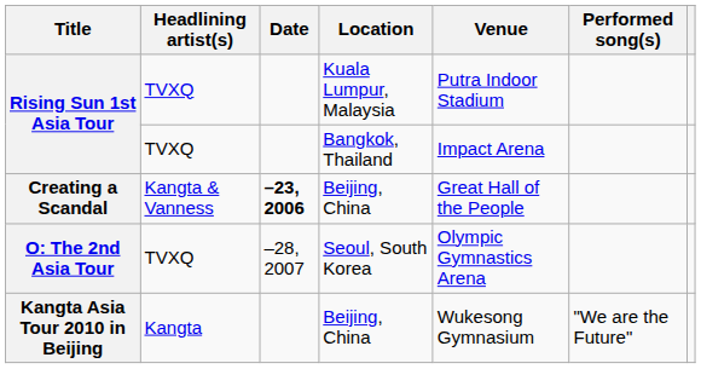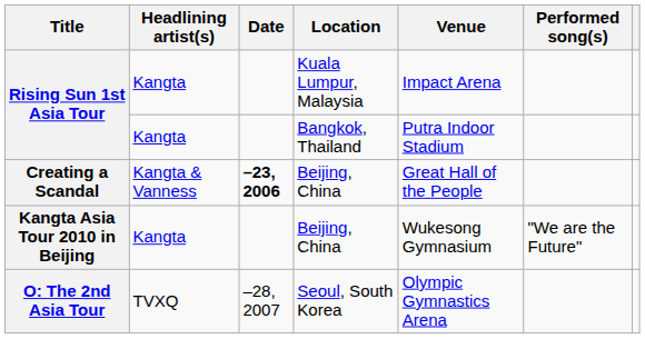 <table class="wikitable plainrowheaders sortable">
 <tr>
 <th scope="col">Title</th>
 <th scope="col">Headlining artist(s)</th>
 <th scope="col">Date</th>
 <th scope="col">Location</th>
 <th scope="col">Venue</th>
 <th scope="col" class="unsortable">Performed song(s)</th>
 <th scope="col" class="unsortable"></th>
 </tr>
 <tr>
 <th scope="rowgroup" rowspan="2"><a href='#'>Rising Sun 1st Asia Tour</a></th>
-<td><a href='#'>TVXQ</a></td>
+<td><a href='#'>Kangta</a></td>
 <td></td>
 <td><a href='#'>Kuala Lumpur</a>, Malaysia</td>
-<td><a href='#'>Putra Indoor Stadium</a></td>
+<td><a href='#'>Impact Arena</a></td>
 <td></td>
 <td></td>
 </tr>
 <tr>
-<td>TVXQ</td>
+<td><a href='#'>Kangta</a></td>
 <td></td>
 <td><a href='#'>Bangkok</a>, Thailand</td>
-<td><a href='#'>Impact Arena</a></td>
+<td><a href='#'>Putra Indoor Stadium</a></td>
 <td></td>
 <td></td>
 </tr>
 <tr>
 <th scope="row">Creating a Scandal</th>
 <td><a href='#'>Kangta & Vanness</a></td>
 <td><strong>–23, 2006</strong></td>
 <td><a href='#'>Beijing</a>, China</td>
 <td><a href='#'>Great Hall of the People</a></td>
 <td></td>
 <td></td>
 </tr>
 <tr>
+<th scope="row">Kangta Asia Tour 2010 in Beijing</th>
+<td><a href='#'>Kangta</a></td>
+<td></td>
+<td><a href='#'>Beijing</a>, China</td>
+<td>Wukesong Gymnasium</td>
+<td>"We are the Future"</td>
+<td></td>
+</tr>
+<tr>
 <th scope="row"><a href='#'>O: The 2nd Asia Tour</a></th>
 <td>TVXQ</td>
 <td>–28, 2007</td>
 <td><a href='#'>Seoul</a>, South Korea</td>
 <td><a href='#'>Olympic Gymnastics Arena</a></td>
 <td></td>
 <td></td>
 </tr>
-<tr>
-<th scope="row">Kangta Asia Tour 2010 in Beijing</th>
-<td><a href='#'>Kangta</a></td>
-<td></td>
-<td><a href='#'>Beijing</a>, China</td>
-<td>Wukesong Gymnasium</td>
-<td>"We are the Future"</td>
-<td></td>
-</tr>
 </table>
